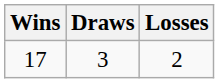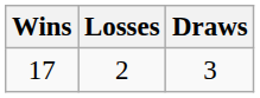 <table class="wikitable">
 <tr>
 <th>Wins</th>
+<th>Losses</th>
 <th>Draws</th>
-<th>Losses</th>
 </tr>
 <tr>
 <td align="center">17</td>
+<td align="center">2</td>
 <td align="center">3</td>
-<td align="center">2</td>
 </tr>
 </table>
